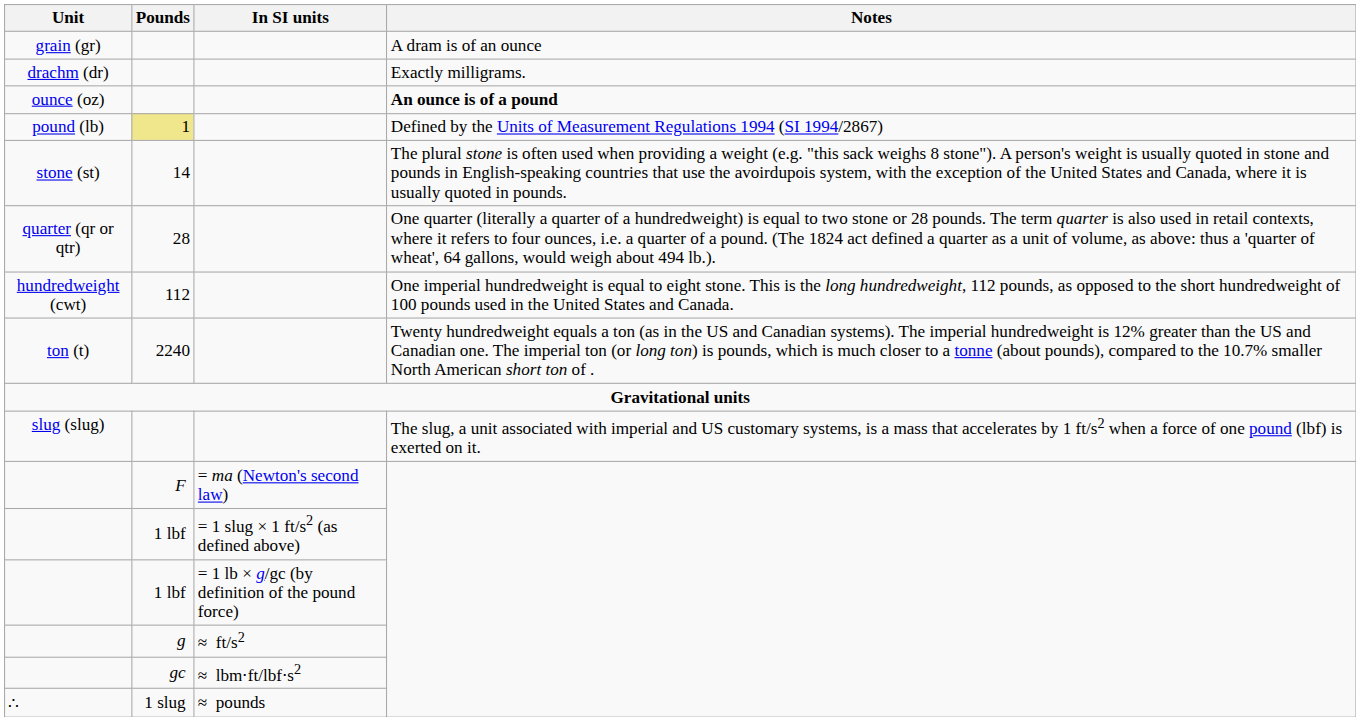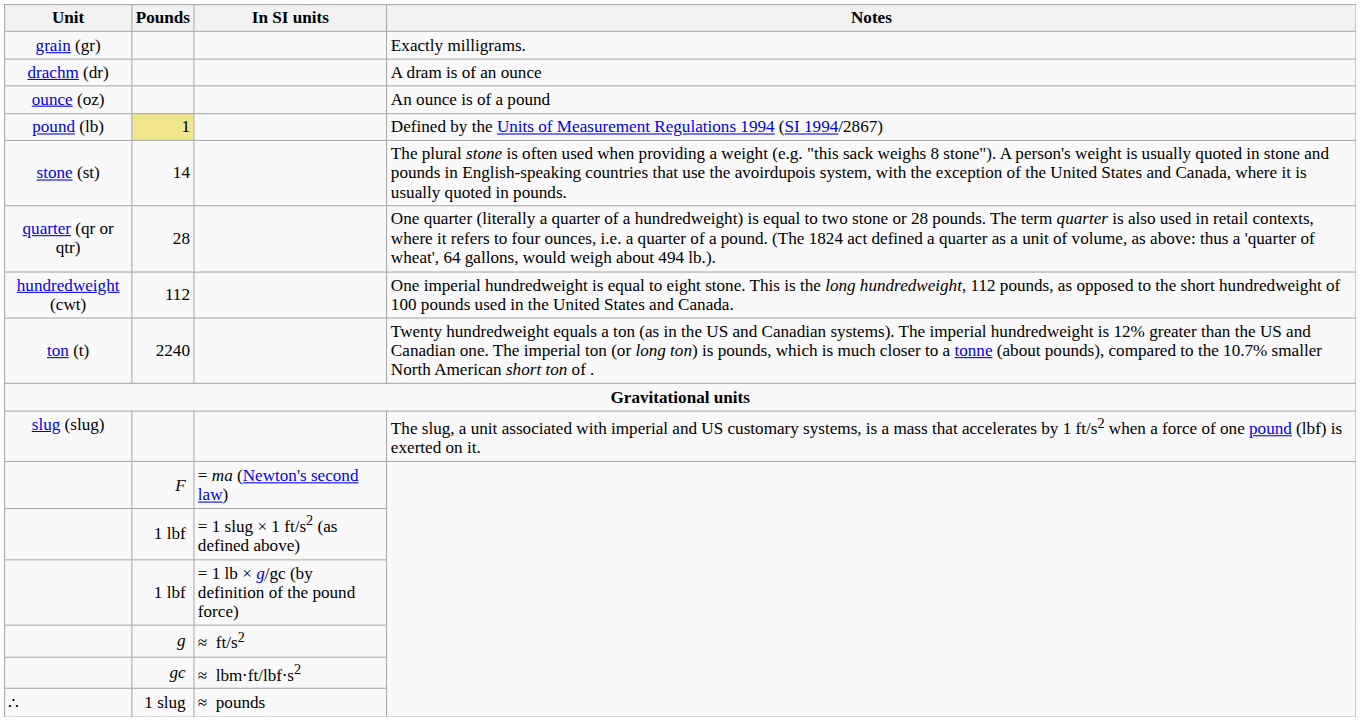 <table class="wikitable" style="margin-right:0">
 <tr>
 <th>Unit</th>
 <th>Pounds</th>
 <th>In SI units</th>
 <th>Notes</th>
 </tr>
 <tr>
 <td align=center><a href='#'>grain</a> (gr)</td>
 <td align=right></td>
 <td align=right></td>
-<td>A dram is  of an ounce</td>
+<td>Exactly  milligrams.</td>
 </tr>
 <tr>
 <td align=center><a href='#'>drachm</a> (dr)</td>
 <td align=right></td>
 <td align=right></td>
-<td>Exactly  milligrams.</td>
+<td>A dram is  of an ounce</td>
 </tr>
 <tr>
 <td align=center><a href='#'>ounce</a> (oz)</td>
 <td align=right></td>
 <td align=right></td>
-<td><strong>An ounce is  of a pound</strong></td>
+<td>An ounce is  of a pound</td>
 </tr>
 <tr>
 <td align=center><a href='#'>pound</a> (lb)</td>
 <td align=right style="background: khaki;">1</td>
 <td align=right></td>
 <td>Defined by the <a href='#'>Units of Measurement Regulations 1994</a> (<a href='#'>SI 1994</a>/2867)</td>
 </tr>
 <tr>
 <td align=center><a href='#'>stone</a> (st)</td>
 <td align=right>14</td>
 <td align=right></td>
 <td>The plural <em>stone</em> is often used when providing a weight (e.g. "this sack weighs 8 stone"). A person's weight is usually quoted in stone and pounds in English-speaking countries that use the avoirdupois system, with the exception of the United States and Canada, where it is usually quoted in pounds.</td>
 </tr>
 <tr>
 <td align=center><a href='#'>quarter</a> (qr or qtr)</td>
 <td align=right>28</td>
 <td align=right></td>
 <td> One quarter (literally a quarter of a hundredweight) is equal to two stone or 28 pounds. The term <em>quarter</em> is also used in retail contexts, where it refers to four ounces, i.e. a quarter of a pound. (The 1824 act defined a quarter as a unit of volume, as above: thus a 'quarter of wheat', 64 gallons, would weigh about 494 lb.).</td>
 </tr>
 <tr>
 <td align=center><a href='#'>hundredweight</a> (cwt)</td>
 <td align=right>112</td>
 <td align=right></td>
 <td>One imperial hundredweight is equal to eight stone. This is the <em>long hundredweight</em>, 112 pounds, as opposed to the short hundredweight of 100 pounds used in the United States and Canada.</td>
 </tr>
 <tr>
 <td align=center><a href='#'>ton</a> (t)</td>
 <td align=right>2240</td>
 <td align=right></td>
 <td>Twenty hundredweight equals a ton (as in the US and Canadian systems). The imperial hundredweight is 12% greater than the US and Canadian one. The imperial ton (or <em>long ton</em>) is  pounds, which is much closer to a <a href='#'>tonne</a> (about  pounds), compared to the 10.7% smaller North American <em>short ton</em> of .</td>
 </tr>
 <tr>
 <td style="text-align:center;" colspan="6"><strong>Gravitational units</strong></td>
 </tr>
 <tr valign=top>
 <td align=center><a href='#'>slug</a> (slug)</td>
 <td align=right></td>
 <td align=right></td>
 <td>The slug, a unit associated with imperial and US customary systems, is a mass that accelerates by 1 ft/s<sup>2</sup> when a force of one <a href='#'>pound</a> (lbf) is exerted on it.<br></td>
 </tr>
 <tr>
 <td></td>
 <td align=right><em>F</em> </td>
 <td>= <em>ma</em> (<a href='#'>Newton's second law</a>)</td>
 </tr>
 <tr>
 <td></td>
 <td align=right>1 lbf </td>
 <td>= 1 slug × 1 ft/s<sup>2</sup> (as defined above)</td>
 </tr>
 <tr>
 <td></td>
 <td align=right>1 lbf </td>
 <td>= 1 lb × <a href='#'><em>g</em></a>/gc (by definition of the pound force)</td>
 </tr>
 <tr>
 <td></td>
 <td align=right><em>g</em> </td>
 <td>≈  ft/s<sup>2</sup></td>
 </tr>
 <tr>
 <td></td>
 <td align=right><em>gc</em> </td>
 <td>≈  lbm⋅ft/lbf⋅s<sup>2</sup></td>
 </tr>
 <tr>
 <td>∴</td>
 <td align=right>1 slug </td>
 <td>≈  pounds</td>
 </tr>
 </table>
